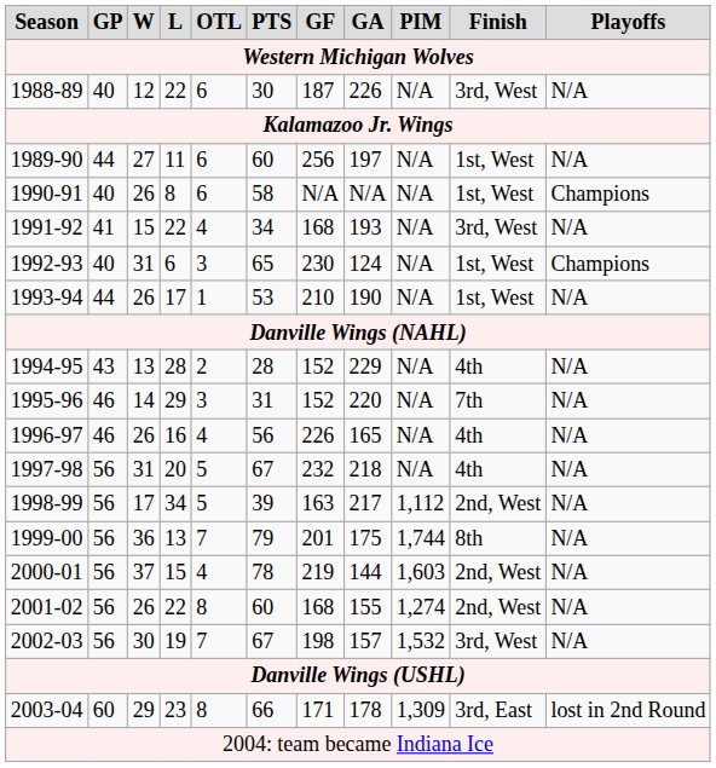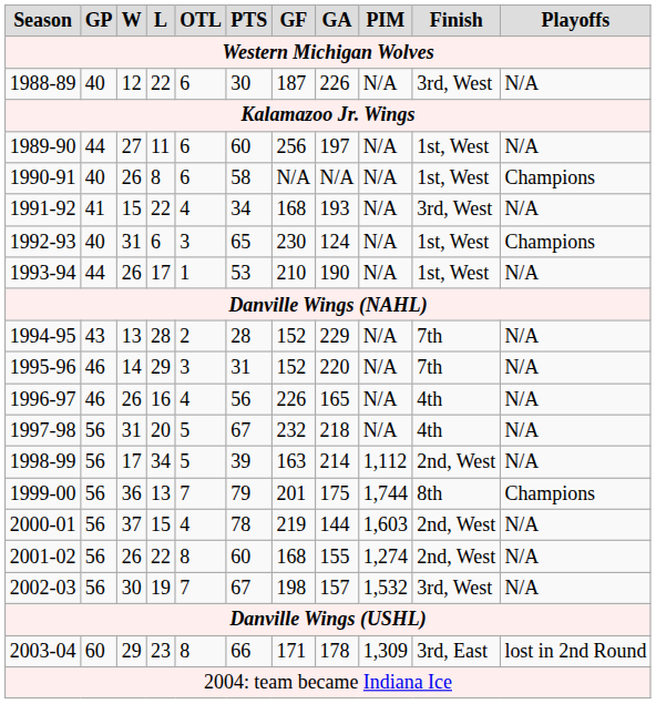 <table class="wikitable">
 <tr align="center" style="font-weight:bold; background-color:#dddddd;">
 <td [>Season</td>
 <td>GP</td>
 <td>W</td>
 <td>L</td>
 <td>OTL</td>
 <td>PTS</td>
 <td>GF</td>
 <td>GA</td>
 <td>PIM</td>
 <td>Finish</td>
 <td>Playoffs</td>
 </tr>
 <tr align="center"  bgcolor="#ffeeee">
 <td colspan="11"><strong><em>Western Michigan Wolves</em></strong></td>
 </tr>
 <tr>
 <td [>1988-89</td>
 <td>40</td>
 <td>12</td>
 <td>22</td>
 <td>6</td>
 <td>30</td>
 <td>187</td>
 <td>226</td>
 <td>N/A</td>
 <td>3rd, West</td>
 <td>N/A</td>
 </tr>
 <tr align="center"  bgcolor="#ffeeee">
 <td colspan="11"><strong><em>Kalamazoo Jr. Wings</em></strong></td>
 </tr>
 <tr>
 <td [>1989-90</td>
 <td>44</td>
 <td>27</td>
 <td>11</td>
 <td>6</td>
 <td>60</td>
 <td>256</td>
 <td>197</td>
 <td>N/A</td>
 <td>1st, West</td>
 <td>N/A</td>
 </tr>
 <tr>
 <td [>1990-91</td>
 <td>40</td>
 <td>26</td>
 <td>8</td>
 <td>6</td>
 <td>58</td>
 <td>N/A</td>
 <td>N/A</td>
 <td>N/A</td>
 <td>1st, West</td>
 <td>Champions</td>
 </tr>
 <tr>
 <td [>1991-92</td>
 <td>41</td>
 <td>15</td>
 <td>22</td>
 <td>4</td>
 <td>34</td>
 <td>168</td>
 <td>193</td>
 <td>N/A</td>
 <td>3rd, West</td>
 <td>N/A</td>
 </tr>
 <tr>
 <td [>1992-93</td>
 <td>40</td>
 <td>31</td>
 <td>6</td>
 <td>3</td>
 <td>65</td>
 <td>230</td>
 <td>124</td>
 <td>N/A</td>
 <td>1st, West</td>
 <td>Champions</td>
 </tr>
 <tr>
 <td [>1993-94</td>
 <td>44</td>
 <td>26</td>
 <td>17</td>
 <td>1</td>
 <td>53</td>
 <td>210</td>
 <td>190</td>
 <td>N/A</td>
 <td>1st, West</td>
 <td>N/A</td>
 </tr>
 <tr align="center"  bgcolor="#ffeeee">
 <td colspan="11"><strong><em>Danville Wings (NAHL)</em></strong></td>
 </tr>
 <tr>
 <td [>1994-95</td>
 <td>43</td>
 <td>13</td>
 <td>28</td>
 <td>2</td>
 <td>28</td>
 <td>152</td>
 <td>229</td>
 <td>N/A</td>
-<td>4th</td>
+<td>7th</td>
 <td>N/A</td>
 </tr>
 <tr>
 <td [>1995-96</td>
 <td>46</td>
 <td>14</td>
 <td>29</td>
 <td>3</td>
 <td>31</td>
 <td>152</td>
 <td>220</td>
 <td>N/A</td>
 <td>7th</td>
 <td>N/A</td>
 </tr>
 <tr>
 <td [>1996-97</td>
 <td>46</td>
 <td>26</td>
 <td>16</td>
 <td>4</td>
 <td>56</td>
 <td>226</td>
 <td>165</td>
 <td>N/A</td>
 <td>4th</td>
 <td>N/A</td>
 </tr>
 <tr>
 <td [>1997-98</td>
 <td>56</td>
 <td>31</td>
 <td>20</td>
 <td>5</td>
 <td>67</td>
 <td>232</td>
 <td>218</td>
 <td>N/A</td>
 <td>4th</td>
 <td>N/A</td>
 </tr>
 <tr>
 <td [>1998-99</td>
 <td>56</td>
 <td>17</td>
 <td>34</td>
 <td>5</td>
 <td>39</td>
 <td>163</td>
-<td>217</td>
+<td>214</td>
 <td>1,112</td>
 <td>2nd, West</td>
 <td>N/A</td>
 </tr>
 <tr>
 <td [>1999-00</td>
 <td>56</td>
 <td>36</td>
 <td>13</td>
 <td>7</td>
 <td>79</td>
 <td>201</td>
 <td>175</td>
 <td>1,744</td>
 <td>8th</td>
-<td>N/A</td>
+<td>Champions</td>
 </tr>
 <tr>
 <td [>2000-01</td>
 <td>56</td>
 <td>37</td>
 <td>15</td>
 <td>4</td>
 <td>78</td>
 <td>219</td>
 <td>144</td>
 <td>1,603</td>
 <td>2nd, West</td>
 <td>N/A</td>
 </tr>
 <tr>
 <td [>2001-02</td>
 <td>56</td>
 <td>26</td>
 <td>22</td>
 <td>8</td>
 <td>60</td>
 <td>168</td>
 <td>155</td>
 <td>1,274</td>
 <td>2nd, West</td>
 <td>N/A</td>
 </tr>
 <tr>
 <td [>2002-03</td>
 <td>56</td>
 <td>30</td>
 <td>19</td>
 <td>7</td>
 <td>67</td>
 <td>198</td>
 <td>157</td>
 <td>1,532</td>
 <td>3rd, West</td>
 <td>N/A</td>
 </tr>
 <tr align="center"  bgcolor="#ffeeee">
 <td colspan="11"><strong><em>Danville Wings (USHL)</em></strong></td>
 </tr>
 <tr>
 <td [>2003-04</td>
 <td>60</td>
 <td>29</td>
 <td>23</td>
 <td>8</td>
 <td>66</td>
 <td>171</td>
 <td>178</td>
 <td>1,309</td>
 <td>3rd, East</td>
 <td>lost in 2nd Round</td>
 </tr>
 <tr align="center"  bgcolor="#ffeeee">
 <td colspan="11">2004: team became <a href='#'>Indiana Ice</a></td>
 </tr>
 </table>
